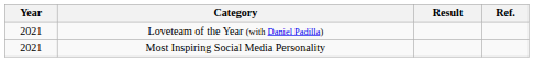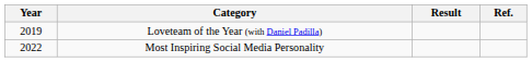 <table class="wikitable sortable"  style="text-align:center; width:60%;">
 <tr>
 <th>Year</th>
 <th>Category</th>
 <th>Result</th>
 <th>Ref.</th>
 </tr>
 <tr>
-<td>2021</td>
+<td>2019</td>
 <td>Loveteam of the Year <small> (with <a href='#'>Daniel Padilla</a>)</small></td>
 <td></td>
 <td></td>
 </tr>
 <tr>
-<td>2021</td>
+<td>2022</td>
 <td>Most Inspiring Social Media Personality</td>
 <td></td>
 <td></td>
 </tr>
 </table>
